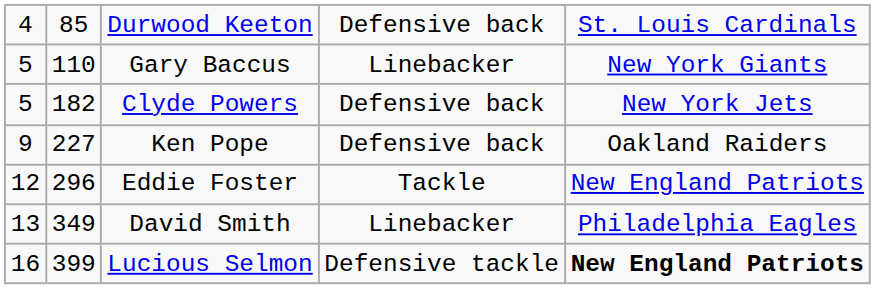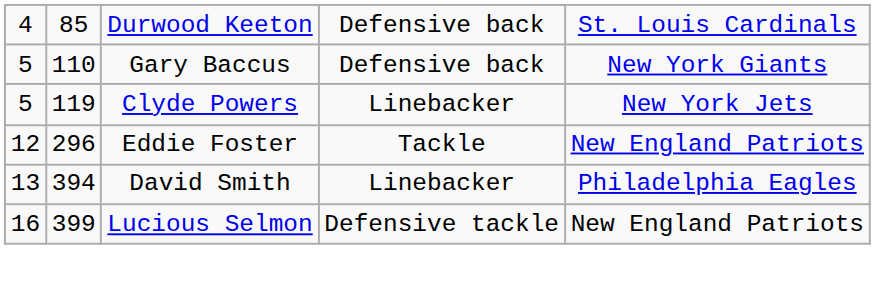 <table class="wikitable" style="text-align:center">
 <tr>
 <td>4</td>
 <td>85</td>
 <td><a href='#'>Durwood Keeton</a></td>
 <td>Defensive back</td>
 <td><a href='#'>St. Louis Cardinals</a></td>
 </tr>
 <tr>
 <td>5</td>
 <td>110</td>
 <td>Gary Baccus</td>
-<td>Linebacker</td>
+<td>Defensive back</td>
 <td><a href='#'>New York Giants</a></td>
 </tr>
 <tr>
 <td>5</td>
-<td>182</td>
+<td>119</td>
 <td><a href='#'>Clyde Powers</a></td>
-<td>Defensive back</td>
+<td>Linebacker</td>
 <td><a href='#'>New York Jets</a></td>
-</tr>
-<tr>
-<td>9</td>
-<td>227</td>
-<td>Ken Pope</td>
-<td>Defensive back</td>
-<td>Oakland Raiders</td>
 </tr>
 <tr>
 <td>12</td>
 <td>296</td>
 <td>Eddie Foster</td>
 <td>Tackle</td>
 <td><a href='#'>New England Patriots</a></td>
 </tr>
 <tr>
 <td>13</td>
-<td>349</td>
+<td>394</td>
 <td>David Smith</td>
 <td>Linebacker</td>
 <td><a href='#'>Philadelphia Eagles</a></td>
 </tr>
 <tr>
 <td>16</td>
 <td>399</td>
 <td><a href='#'>Lucious Selmon</a></td>
 <td>Defensive tackle</td>
-<td><strong>New England Patriots</strong></td>
+<td>New England Patriots</td>
 </tr>
 </table>
